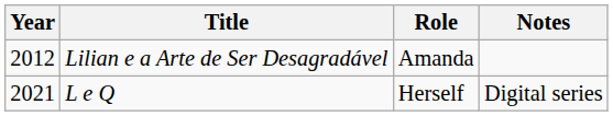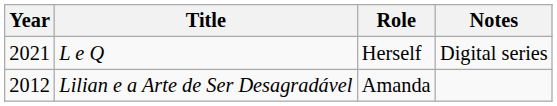 <table class="wikitable">
 <tr>
 <th>Year</th>
 <th>Title</th>
 <th>Role</th>
 <th>Notes</th>
 </tr>
 <tr>
+<td>2021</td>
+<td><em>L e Q</em></td>
+<td>Herself</td>
+<td>Digital series</td>
+</tr>
+<tr>
 <td>2012</td>
 <td><em>Lilian e a Arte de Ser Desagradável</em></td>
 <td>Amanda</td>
 <td></td>
 </tr>
-<tr>
-<td>2021</td>
-<td><em>L e Q</em></td>
-<td>Herself</td>
-<td>Digital series</td>
-</tr>
 </table>
